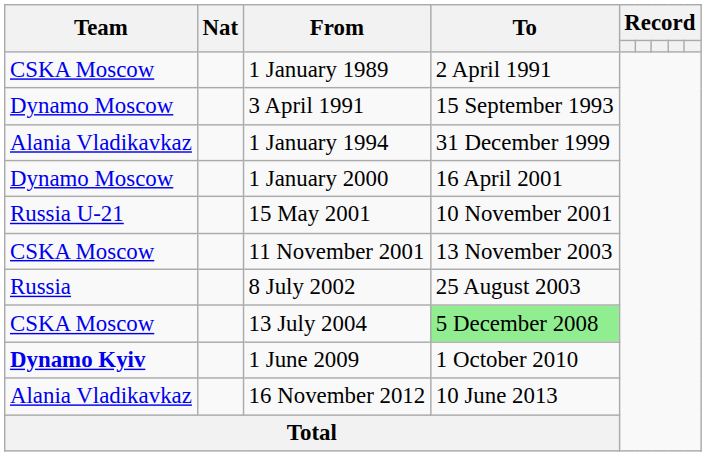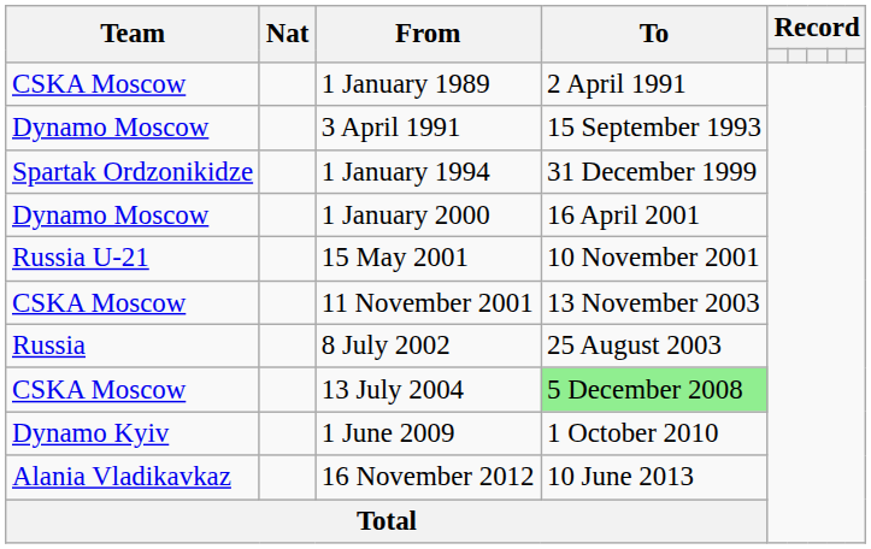 <table class="wikitable" style="text-align: center">
 <tr>
 <th rowspan="2">Team</th>
 <th rowspan="2">Nat</th>
 <th rowspan="2">From</th>
 <th rowspan="2">To</th>
 <th colspan="8">Record</th>
 </tr>
 <tr>
 <th></th>
 <th></th>
 <th></th>
 <th></th>
 <th></th>
 </tr>
 <tr>
 <td align="left"><a href='#'>CSKA Moscow</a></td>
 <td></td>
 <td align=left>1 January 1989</td>
 <td align=left>2 April 1991<br></td>
 </tr>
 <tr>
 <td align="left"><a href='#'>Dynamo Moscow</a></td>
 <td></td>
 <td align=left>3 April 1991</td>
 <td align=left>15 September 1993<br></td>
 </tr>
 <tr>
-<td align="left"><a href='#'>Alania Vladikavkaz</a></td>
+<td align="left"><a href='#'>Spartak Ordzonikidze</a></td>
 <td></td>
 <td align=left>1 January 1994</td>
 <td align=left>31 December 1999<br></td>
 </tr>
 <tr>
 <td align="left"><a href='#'>Dynamo Moscow</a></td>
 <td></td>
 <td align=left>1 January 2000</td>
 <td align=left>16 April 2001<br></td>
 </tr>
 <tr>
 <td align="left"><a href='#'>Russia U-21</a></td>
 <td></td>
 <td align=left>15 May 2001</td>
 <td align=left>10 November 2001<br></td>
 </tr>
 <tr>
 <td align="left"><a href='#'>CSKA Moscow</a></td>
 <td></td>
 <td align=left>11 November 2001</td>
 <td align=left>13 November 2003<br></td>
 </tr>
 <tr>
 <td align="left"><a href='#'>Russia</a></td>
 <td></td>
 <td align=left>8 July 2002</td>
 <td align=left>25 August 2003<br></td>
 </tr>
 <tr>
 <td align="left"><a href='#'>CSKA Moscow</a></td>
 <td></td>
 <td align=left>13 July 2004</td>
 <td align=left style="background: lightgreen;">5 December 2008<br></td>
 </tr>
 <tr>
-<td align="left"><strong><a href='#'>Dynamo Kyiv</a></strong></td>
+<td align="left"><a href='#'>Dynamo Kyiv</a></td>
 <td></td>
 <td align=left>1 June 2009</td>
 <td align=left>1 October 2010<br></td>
 </tr>
 <tr>
 <td align="left"><a href='#'>Alania Vladikavkaz</a></td>
 <td></td>
 <td align=left>16 November 2012</td>
 <td align=left>10 June 2013<br></td>
 </tr>
 <tr>
 <th colspan="4">Total<br></th>
 </tr>
 </table>
